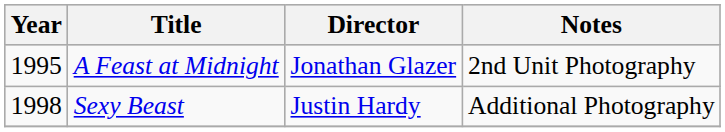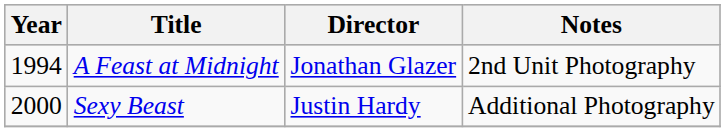 <table class="wikitable">
 <tr>
 <th>Year</th>
 <th>Title</th>
 <th>Director</th>
 <th>Notes</th>
 </tr>
 <tr>
-<td>1995</td>
+<td>1994</td>
 <td><em><a href='#'>A Feast at Midnight</a></em></td>
 <td><a href='#'>Jonathan Glazer</a></td>
 <td>2nd Unit Photography</td>
 </tr>
 <tr>
-<td>1998</td>
+<td>2000</td>
 <td><em><a href='#'>Sexy Beast</a></em></td>
 <td><a href='#'>Justin Hardy</a></td>
 <td>Additional Photography</td>
 </tr>
 <tr>
 </tr>
 </table>
